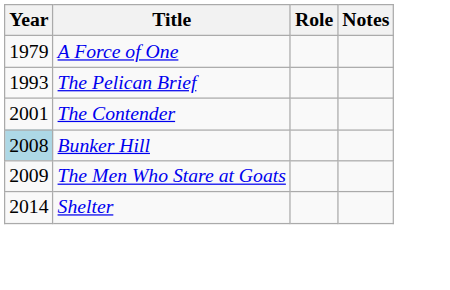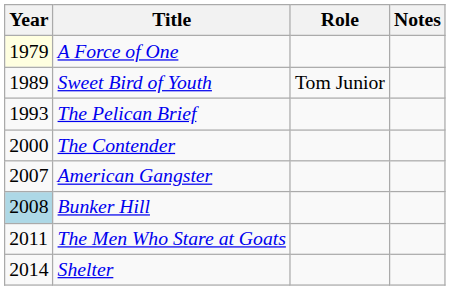 <table class="wikitable plainrowheaders sortable">
 <tr>
 <th scope="col">Year</th>
 <th scope="col">Title</th>
 <th scope="col">Role</th>
 <th class="unsortable">Notes</th>
 </tr>
 <tr>
-<td>1979</td>
+<td style="background: lightyellow;">1979</td>
 <td><em><a href='#'>A Force of One</a></em></td>
 <td></td>
+<td></td>
+</tr>
+<tr>
+<td>1989</td>
+<td><em><a href='#'>Sweet Bird of Youth</a></em></td>
+<td>Tom Junior</td>
 <td></td>
 </tr>
 <tr>
 <td>1993</td>
 <td><em><a href='#'>The Pelican Brief</a></em></td>
 <td></td>
 <td></td>
 </tr>
 <tr>
-<td>2001</td>
+<td>2000</td>
 <td><em><a href='#'>The Contender</a></em></td>
+<td></td>
+<td></td>
+</tr>
+<tr>
+<td>2007</td>
+<td><em><a href='#'>American Gangster</a></em></td>
 <td></td>
 <td></td>
 </tr>
 <tr>
 <td style="background: lightblue;">2008</td>
 <td><em><a href='#'>Bunker Hill</a></em></td>
 <td></td>
 <td></td>
 </tr>
 <tr>
-<td>2009</td>
+<td>2011</td>
 <td><em><a href='#'>The Men Who Stare at Goats</a></em></td>
 <td></td>
 <td></td>
 </tr>
 <tr>
 <td>2014</td>
 <td><em><a href='#'>Shelter</a></em></td>
 <td></td>
 <td></td>
 </tr>
 </table>
